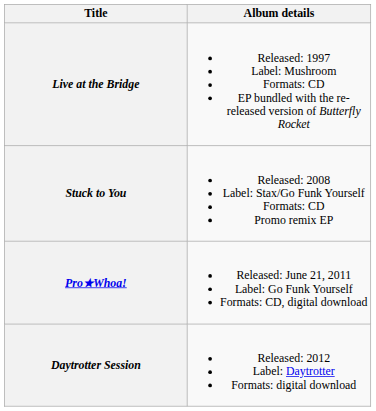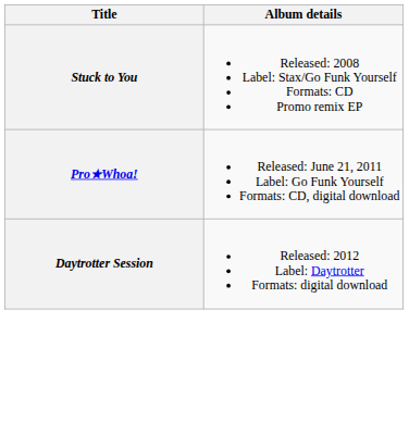 <table class="wikitable plainrowheaders" style="text-align:center;">
 <tr>
 <th scope="col" style="width:15em;">Title</th>
 <th scope="col" style="width:15em;">Album details</th>
-</tr>
-<tr>
-<th scope="row"><em>Live at the Bridge</em></th>
-<td><br><ul><li>Released: 1997</li><li>Label: Mushroom</li><li>Formats: CD</li><li>EP bundled with the re-released version of <em>Butterfly Rocket</em></li></ul></td>
 </tr>
 <tr>
 <th scope="row"><em>Stuck to You</em></th>
 <td><br><ul><li>Released: 2008</li><li>Label: Stax/Go Funk Yourself</li><li>Formats: CD</li><li>Promo remix EP</li></ul></td>
 </tr>
 <tr>
 <th scope="row"><em><a href='#'>Pro★Whoa!</a></em></th>
 <td><br><ul><li>Released: June 21, 2011</li><li>Label: Go Funk Yourself</li><li>Formats: CD, digital download</li></ul></td>
 </tr>
 <tr>
 <th scope="row"><em>Daytrotter Session</em></th>
 <td><br><ul><li>Released: 2012</li><li>Label: <a href='#'>Daytrotter</a></li><li>Formats: digital download</li></ul></td>
 </tr>
 </table>
